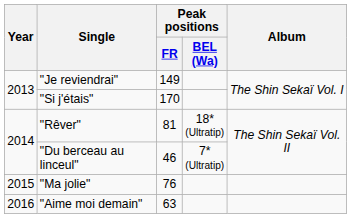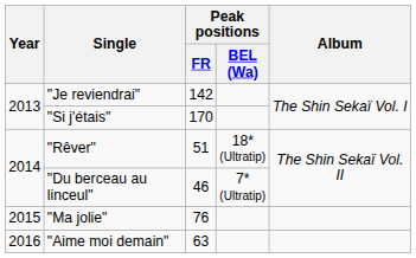 <table class="wikitable">
 <tr>
 <th align="center" rowspan="2" width="10">Year</th>
 <th align="center" rowspan="2" width="150">Single</th>
 <th align="center" colspan="2" width="20">Peak positions</th>
 <th align="center" rowspan="2" width="150">Album</th>
 </tr>
 <tr>
 <th><a href='#'>FR</a><br></th>
 <th><a href='#'>BEL<br>(Wa)</a><br></th>
 </tr>
 <tr>
 <td rowspan="2">2013</td>
 <td>"Je reviendrai"</td>
-<td style="text-align:center;">149</td>
+<td style="text-align:center;">142</td>
 <td style="text-align:center;"></td>
 <td style="text-align:center;" rowspan="2"><em>The Shin Sekaï Vol. I</em></td>
 </tr>
 <tr>
 <td>"Si j'étais"</td>
 <td style="text-align:center;">170</td>
 <td style="text-align:center;"></td>
 </tr>
 <tr>
 <td rowspan="2">2014</td>
 <td>"Rêver"</td>
-<td style="text-align:center;">81</td>
+<td style="text-align:center;">51</td>
 <td style="text-align:center;">18*<br><small>(Ultratip)</small></td>
 <td style="text-align:center;" rowspan="2"><em>The Shin Sekaï Vol. II</em></td>
 </tr>
 <tr>
 <td>"Du berceau au linceul"</td>
 <td style="text-align:center;">46</td>
 <td style="text-align:center;">7*<br><small>(Ultratip)</small></td>
 </tr>
 <tr>
 <td>2015</td>
 <td>"Ma jolie"</td>
 <td style="text-align:center;">76</td>
 <td style="text-align:center;"></td>
 <td style="text-align:center;"></td>
 </tr>
 <tr>
 <td>2016</td>
 <td>"Aime moi demain"<br></td>
 <td style="text-align:center;">63</td>
 <td style="text-align:center;"></td>
 <td style="text-align:center;"></td>
 </tr>
 </table>
